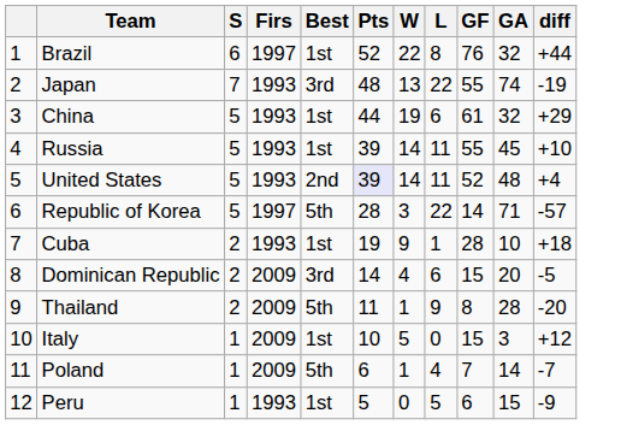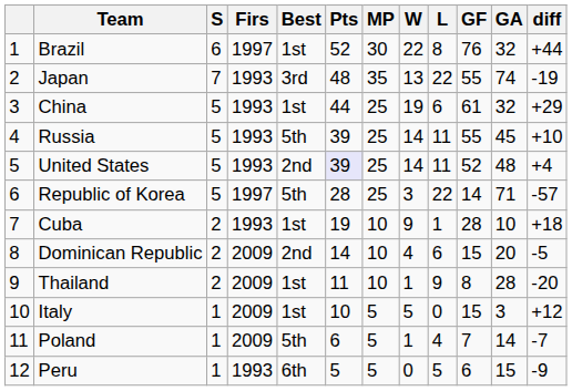 <table class="wikitable">
 <tr>
 <th></th>
 <th>Team</th>
 <th><abbr>S</abbr></th>
 <th><abbr>Firs</abbr></th>
 <th><abbr>Best</abbr></th>
 <th><abbr>Pts</abbr></th>
+<th><abbr>MP</abbr></th>
 <th><abbr>W</abbr></th>
 <th><abbr>L</abbr></th>
 <th><abbr>GF</abbr></th>
 <th><abbr>GA</abbr></th>
 <th><abbr>diff</abbr></th>
 </tr>
 <tr>
 <td>1</td>
 <td>Brazil</td>
 <td>6</td>
 <td>1997</td>
 <td>1st</td>
 <td>52</td>
+<td>30</td>
 <td>22</td>
 <td>8</td>
 <td>76</td>
 <td>32</td>
 <td>+44</td>
 </tr>
 <tr>
 <td>2</td>
 <td>Japan</td>
 <td>7</td>
 <td>1993</td>
 <td>3rd</td>
 <td>48</td>
+<td>35</td>
 <td>13</td>
 <td>22</td>
 <td>55</td>
 <td>74</td>
 <td>-19</td>
 </tr>
 <tr>
 <td>3</td>
 <td>China</td>
 <td>5</td>
 <td>1993</td>
 <td>1st</td>
 <td>44</td>
+<td>25</td>
 <td>19</td>
 <td>6</td>
 <td>61</td>
 <td>32</td>
 <td>+29</td>
 </tr>
 <tr>
 <td>4</td>
 <td>Russia</td>
 <td>5</td>
 <td>1993</td>
-<td>1st</td>
+<td>5th</td>
 <td>39</td>
+<td>25</td>
 <td>14</td>
 <td>11</td>
 <td>55</td>
 <td>45</td>
 <td>+10</td>
 </tr>
 <tr>
 <td>5</td>
 <td>United States</td>
 <td>5</td>
 <td>1993</td>
 <td>2nd</td>
 <td style="background: lavender;">39</td>
+<td>25</td>
 <td>14</td>
 <td>11</td>
 <td>52</td>
 <td>48</td>
 <td>+4</td>
 </tr>
 <tr>
 <td>6</td>
 <td>Republic of Korea</td>
 <td>5</td>
 <td>1997</td>
 <td>5th</td>
 <td>28</td>
+<td>25</td>
 <td>3</td>
 <td>22</td>
 <td>14</td>
 <td>71</td>
 <td>-57</td>
 </tr>
 <tr>
 <td>7</td>
 <td>Cuba</td>
 <td>2</td>
 <td>1993</td>
 <td>1st</td>
 <td>19</td>
+<td>10</td>
 <td>9</td>
 <td>1</td>
 <td>28</td>
 <td>10</td>
 <td>+18</td>
 </tr>
 <tr>
 <td>8</td>
 <td>Dominican Republic</td>
 <td>2</td>
 <td>2009</td>
-<td>3rd</td>
+<td>2nd</td>
 <td>14</td>
+<td>10</td>
 <td>4</td>
 <td>6</td>
 <td>15</td>
 <td>20</td>
 <td>-5</td>
 </tr>
 <tr>
 <td>9</td>
 <td>Thailand</td>
 <td>2</td>
 <td>2009</td>
-<td>5th</td>
+<td>1st</td>
 <td>11</td>
+<td>10</td>
 <td>1</td>
 <td>9</td>
 <td>8</td>
 <td>28</td>
 <td>-20</td>
 </tr>
 <tr>
 <td>10</td>
 <td>Italy</td>
 <td>1</td>
 <td>2009</td>
 <td>1st</td>
 <td>10</td>
 <td>5</td>
+<td>5</td>
 <td>0</td>
 <td>15</td>
 <td>3</td>
 <td>+12</td>
 </tr>
 <tr>
 <td>11</td>
 <td>Poland</td>
 <td>1</td>
 <td>2009</td>
 <td>5th</td>
 <td>6</td>
+<td>5</td>
 <td>1</td>
 <td>4</td>
 <td>7</td>
 <td>14</td>
 <td>-7</td>
 </tr>
 <tr>
 <td>12</td>
 <td>Peru</td>
 <td>1</td>
 <td>1993</td>
-<td>1st</td>
+<td>6th</td>
+<td>5</td>
 <td>5</td>
 <td>0</td>
 <td>5</td>
 <td>6</td>
 <td>15</td>
 <td>-9</td>
 </tr>
 </table>
